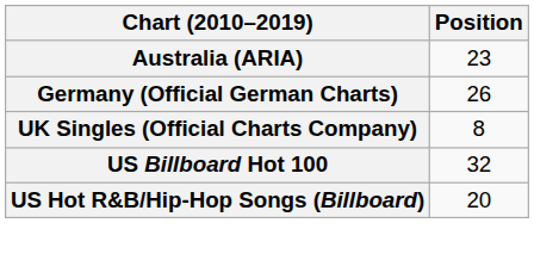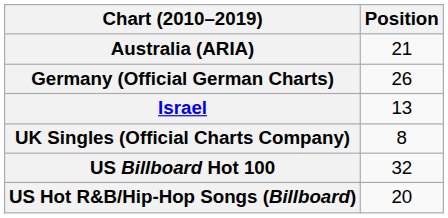 <table class="wikitable sortable plainrowheaders" style="text-align:center">
 <tr>
 <th scope="col">Chart (2010–2019)</th>
 <th scope="col">Position</th>
 </tr>
 <tr>
 <th scope="row">Australia (ARIA)</th>
-<td>23</td>
+<td>21</td>
 </tr>
 <tr>
 <th scope="row">Germany (Official German Charts)</th>
 <td>26</td>
+</tr>
+<tr>
+<th scope="row"><a href='#'>Israel</a></th>
+<td>13</td>
 </tr>
 <tr>
 <th scope="row">UK Singles (Official Charts Company)</th>
 <td>8</td>
 </tr>
 <tr>
 <th scope="row">US <em>Billboard</em> Hot 100</th>
 <td>32</td>
 </tr>
 <tr>
 <th scope="row">US Hot R&B/Hip-Hop Songs (<em>Billboard</em>)</th>
 <td>20</td>
 </tr>
 </table>
